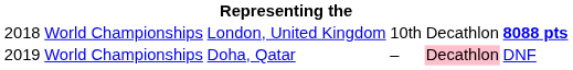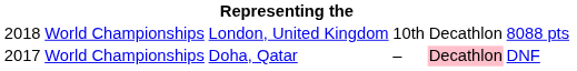 <table>
 <tr>
 <th colspan="6">Representing the </th>
 </tr>
 <tr>
 <td>2018</td>
 <td><a href='#'>World Championships</a></td>
 <td><a href='#'>London, United Kingdom</a></td>
 <td>10th</td>
 <td>Decathlon</td>
-<td><strong><a href='#'>8088 pts</a></strong></td>
+<td><a href='#'>8088 pts</a></td>
 </tr>
 <tr>
-<td>2019</td>
+<td>2017</td>
 <td><a href='#'>World Championships</a></td>
 <td><a href='#'>Doha, Qatar</a></td>
 <td>–</td>
 <td style="background: pink;">Decathlon</td>
 <td><a href='#'>DNF</a></td>
 </tr>
 </table>
